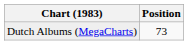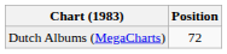 <table class="wikitable sortable plainrowheaders">
 <tr>
 <th>Chart (1983)</th>
 <th>Position</th>
 </tr>
 <tr>
 <td bgcolor="#efefef">Dutch Albums (<a href='#'>MegaCharts</a>)</td>
-<td align="center">73</td>
+<td align="center">72</td>
 </tr>
 </table>
